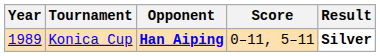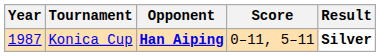 <table class="sortable wikitable" style="font-size: 90%;">
 <tr>
 <th>Year</th>
 <th>Tournament</th>
 <th>Opponent</th>
 <th>Score</th>
 <th>Result</th>
 </tr>
 <tr style="background:#FFE0AF">
-<td align="center"><a href='#'>1989</a></td>
+<td align="center"><a href='#'>1987</a></td>
 <td align="left"><a href='#'>Konica Cup</a></td>
 <td align="left"><strong> <a href='#'>Han Aiping</a></strong></td>
 <td align="left">0–11, 5–11</td>
 <td style="text-align:left; background:white"> <strong>Silver</strong></td>
 </tr>
 </table>
